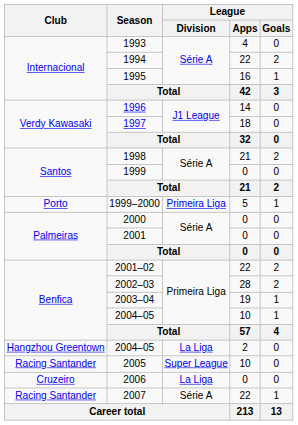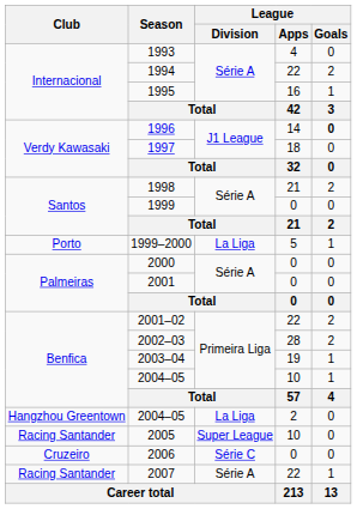 <table class="wikitable" style="text-align:center">
 <tr>
 <th rowspan="2">Club</th>
 <th rowspan="2">Season</th>
 <th colspan="3">League</th>
 </tr>
 <tr>
 <th>Division</th>
 <th>Apps</th>
 <th>Goals</th>
 </tr>
 <tr>
 <td rowspan="4"><a href='#'>Internacional</a></td>
 <td>1993</td>
 <td rowspan="3"><a href='#'>Série A</a></td>
 <td>4</td>
 <td>0</td>
 </tr>
 <tr>
 <td>1994</td>
 <td>22</td>
 <td>2</td>
 </tr>
 <tr>
 <td>1995</td>
 <td>16</td>
 <td>1</td>
 </tr>
 <tr>
 <th colspan="2">Total</th>
 <th>42</th>
 <th>3</th>
 </tr>
 <tr>
 <td rowspan="3"><a href='#'>Verdy Kawasaki</a></td>
 <td><a href='#'>1996</a></td>
 <td rowspan="2"><a href='#'>J1 League</a></td>
 <td>14</td>
-<td>0</td>
+<td><strong>0</strong></td>
 </tr>
 <tr>
 <td><a href='#'>1997</a></td>
 <td>18</td>
 <td>0</td>
 </tr>
 <tr>
 <th colspan="2">Total</th>
 <th>32</th>
 <th>0</th>
 </tr>
 <tr>
 <td rowspan="3"><a href='#'>Santos</a></td>
 <td>1998</td>
 <td rowspan="2">Série A</td>
 <td>21</td>
 <td>2</td>
 </tr>
 <tr>
 <td>1999</td>
 <td>0</td>
 <td>0</td>
 </tr>
 <tr>
 <th colspan="2">Total</th>
 <th>21</th>
 <th>2</th>
 </tr>
 <tr>
 <td><a href='#'>Porto</a></td>
 <td>1999–2000</td>
-<td><a href='#'>Primeira Liga</a></td>
+<td><a href='#'>La Liga</a></td>
 <td>5</td>
 <td>1</td>
 </tr>
 <tr>
 <td rowspan="3"><a href='#'>Palmeiras</a></td>
 <td>2000</td>
 <td rowspan="2">Série A</td>
 <td>0</td>
 <td>0</td>
 </tr>
 <tr>
 <td>2001</td>
 <td>0</td>
 <td>0</td>
 </tr>
 <tr>
 <th colspan="2">Total</th>
 <th>0</th>
 <th>0</th>
 </tr>
 <tr>
 <td rowspan="5"><a href='#'>Benfica</a></td>
 <td>2001–02</td>
 <td rowspan="4">Primeira Liga</td>
 <td>22</td>
 <td>2</td>
 </tr>
 <tr>
 <td>2002–03</td>
 <td>28</td>
 <td>2</td>
 </tr>
 <tr>
 <td>2003–04</td>
 <td>19</td>
 <td>1</td>
 </tr>
 <tr>
 <td>2004–05</td>
 <td>10</td>
 <td>1</td>
 </tr>
 <tr>
 <th colspan="2">Total</th>
 <th>57</th>
 <th>4</th>
 </tr>
 <tr>
 <td><a href='#'>Hangzhou Greentown</a></td>
 <td>2004–05</td>
 <td><a href='#'>La Liga</a></td>
 <td>2</td>
 <td>0</td>
 </tr>
 <tr>
 <td><a href='#'>Racing Santander</a></td>
 <td>2005</td>
 <td><a href='#'>Super League</a></td>
 <td>10</td>
 <td>0</td>
 </tr>
 <tr>
 <td><a href='#'>Cruzeiro</a></td>
 <td>2006</td>
-<td><a href='#'>La Liga</a></td>
+<td><a href='#'>Série C</a></td>
 <td>0</td>
 <td>0</td>
 </tr>
 <tr>
 <td><a href='#'>Racing Santander</a></td>
 <td>2007</td>
 <td>Série A</td>
 <td>22</td>
 <td>1</td>
 </tr>
 <tr>
 <th colspan="3">Career total</th>
 <th>213</th>
 <th>13</th>
 </tr>
 </table>
